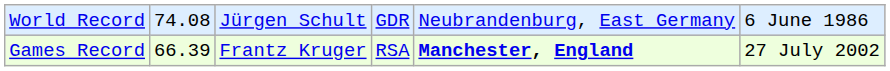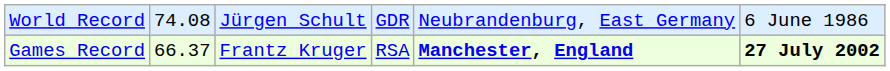 <table class="wikitable">
 <tr bgcolor = "ddeeff">
 <td><a href='#'>World Record</a></td>
 <td>74.08</td>
 <td><a href='#'>Jürgen Schult</a></td>
 <td><a href='#'>GDR</a></td>
 <td><a href='#'>Neubrandenburg</a>, <a href='#'>East Germany</a></td>
 <td>6 June 1986</td>
 </tr>
 <tr bgcolor = "eeffdd">
 <td><a href='#'>Games Record</a></td>
-<td>66.39</td>
+<td>66.37</td>
 <td><a href='#'>Frantz Kruger</a></td>
 <td><a href='#'>RSA</a></td>
 <td><strong><a href='#'>Manchester</a>, <a href='#'>England</a></strong></td>
-<td>27 July 2002</td>
+<td><strong>27 July 2002</strong></td>
 </tr>
 </table>
